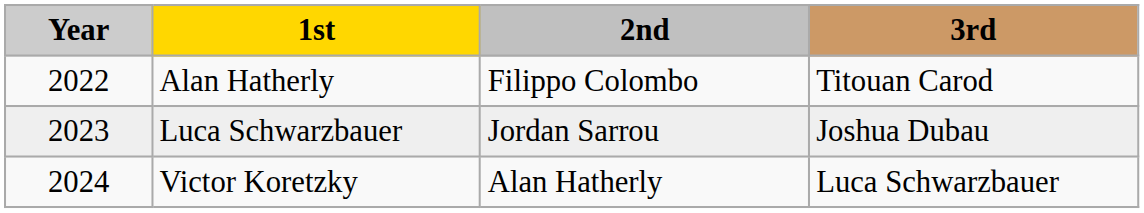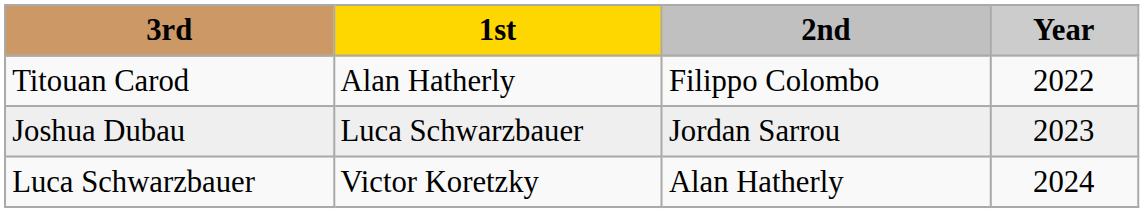 <table class="wikitable sortable" width=90% bgcolor="#f7f8ff" cellpadding="3" cellspacing="0" border="1" style="font-size: 95%; border: gray solid 1px; border-collapse: collapse">
 <tr bgcolor="#CCCCCC">
-<td align="center"><strong>Year</strong></td>
+<td width=29% align="center" bgcolor="#CC9966"><strong>3rd</strong></td>
 <td width=29% align="center" bgcolor="gold"><strong>1st</strong></td>
 <td width=29% align="center" bgcolor="silver"><strong>2nd</strong></td>
-<td width=29% align="center" bgcolor="#CC9966"><strong>3rd</strong></td>
+<td align="center"><strong>Year</strong></td>
 </tr>
 <tr>
-<td align="center">2022</td>
+<td> Titouan Carod</td>
 <td> Alan Hatherly</td>
 <td> Filippo Colombo</td>
-<td> Titouan Carod</td>
+<td align="center">2022</td>
 </tr>
 <tr bgcolor="#EFEFEF">
-<td align="center">2023</td>
+<td> Joshua Dubau</td>
 <td> Luca Schwarzbauer</td>
 <td> Jordan Sarrou</td>
-<td> Joshua Dubau</td>
+<td align="center">2023</td>
 </tr>
 <tr>
-<td align="center">2024</td>
+<td> Luca Schwarzbauer</td>
 <td> Victor Koretzky</td>
 <td> Alan Hatherly</td>
-<td> Luca Schwarzbauer</td>
+<td align="center">2024</td>
 </tr>
 </table>
